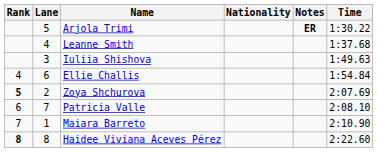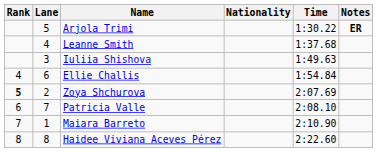 <table class="wikitable sortable" style="text-align:center">
 <tr>
 <th>Rank</th>
 <th>Lane</th>
 <th>Name</th>
 <th>Nationality</th>
+<th>Time</th>
 <th>Notes</th>
-<th>Time</th>
 </tr>
 <tr>
 <td></td>
 <td>5</td>
 <td align=left><a href='#'>Arjola Trimi</a></td>
 <td align=left></td>
+<td>1:30.22</td>
 <td><strong>ER</strong></td>
-<td>1:30.22</td>
 </tr>
 <tr>
 <td></td>
 <td>4</td>
 <td align=left><a href='#'>Leanne Smith</a></td>
 <td align=left></td>
+<td>1:37.68</td>
 <td></td>
-<td>1:37.68</td>
 </tr>
 <tr>
 <td></td>
 <td>3</td>
 <td align=left><a href='#'>Iuliia Shishova</a></td>
 <td align=left></td>
+<td>1:49.63</td>
 <td></td>
-<td>1:49.63</td>
 </tr>
 <tr>
 <td>4</td>
 <td>6</td>
 <td align=left><a href='#'>Ellie Challis</a></td>
 <td align=left></td>
+<td>1:54.84</td>
 <td></td>
-<td>1:54.84</td>
 </tr>
 <tr>
 <td><strong>5</strong></td>
 <td>2</td>
 <td align=left><a href='#'>Zoya Shchurova</a></td>
 <td align=left></td>
+<td>2:07.69</td>
 <td></td>
-<td>2:07.69</td>
 </tr>
 <tr>
 <td>6</td>
 <td>7</td>
 <td align=left><a href='#'>Patricia Valle</a></td>
 <td align=left></td>
+<td>2:08.10</td>
 <td></td>
-<td>2:08.10</td>
 </tr>
 <tr>
 <td>7</td>
 <td>1</td>
 <td align=left><a href='#'>Maiara Barreto</a></td>
 <td align=left></td>
+<td>2:10.90</td>
 <td></td>
-<td>2:10.90</td>
 </tr>
 <tr>
-<td><strong>8</strong></td>
+<td>8</td>
 <td>8</td>
 <td align=left><a href='#'>Haidee Viviana Aceves Pérez</a></td>
 <td align=left></td>
+<td>2:22.60</td>
 <td></td>
-<td>2:22.60</td>
 </tr>
 </table>
